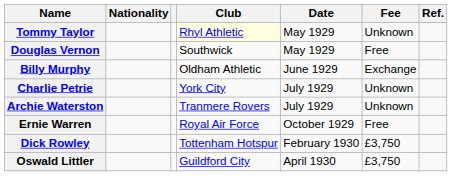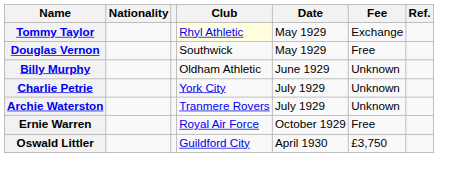 <table class="wikitable plainrowheaders">
 <tr>
 <th scope="col">Name</th>
 <th scope="col">Nationality</th>
 <th scope="col"></th>
 <th scope="col">Club</th>
 <th scope="col">Date</th>
 <th scope="col">Fee</th>
 <th scope="col">Ref.</th>
 </tr>
 <tr>
 <th scope="row"><a href='#'>Tommy Taylor</a></th>
 <td></td>
 <td align="center"></td>
 <td style="background: lightyellow;"> <a href='#'>Rhyl Athletic</a></td>
 <td>May 1929</td>
-<td>Unknown</td>
+<td>Exchange</td>
 <td align="center"></td>
 </tr>
 <tr>
 <th scope="row"><a href='#'>Douglas Vernon</a></th>
 <td></td>
 <td align="center"></td>
 <td> Southwick</td>
 <td>May 1929</td>
 <td>Free</td>
 <td align="center"></td>
 </tr>
 <tr>
 <th scope="row"><a href='#'>Billy Murphy</a></th>
 <td></td>
 <td align="center"></td>
 <td> Oldham Athletic</td>
 <td>June 1929</td>
-<td>Exchange</td>
+<td>Unknown</td>
 <td align="center"></td>
 </tr>
 <tr>
 <th scope="row"><a href='#'>Charlie Petrie</a></th>
 <td></td>
 <td align="center"></td>
 <td> <a href='#'>York City</a></td>
 <td>July 1929</td>
 <td>Unknown</td>
 <td align="center"></td>
 </tr>
 <tr>
 <th scope="row"><a href='#'>Archie Waterston</a></th>
 <td></td>
 <td align="center"></td>
 <td> <a href='#'>Tranmere Rovers</a></td>
 <td>July 1929</td>
 <td>Unknown</td>
 <td align="center"></td>
 </tr>
 <tr>
 <th scope="row">Ernie Warren</th>
 <td></td>
 <td align="center"></td>
 <td> <a href='#'>Royal Air Force</a></td>
 <td>October 1929</td>
 <td>Free</td>
 <td align="center"></td>
 </tr>
 <tr>
-<th scope="row"><a href='#'>Dick Rowley</a></th>
-<td></td>
-<td align="center"></td>
-<td> <a href='#'>Tottenham Hotspur</a></td>
-<td>February 1930</td>
-<td>£3,750</td>
-<td align="center"></td>
-</tr>
-<tr>
 <th scope="row">Oswald Littler</th>
 <td></td>
 <td align="center"></td>
 <td> <a href='#'>Guildford City</a></td>
 <td>April 1930</td>
 <td>£3,750</td>
 <td align="center"></td>
 </tr>
 </table>
